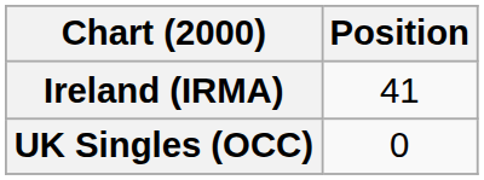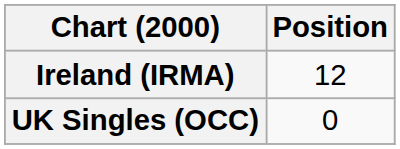 <table class="wikitable plainrowheaders" style="text-align:center">
 <tr>
 <th>Chart (2000)</th>
 <th>Position</th>
 </tr>
 <tr>
 <th scope="row">Ireland (IRMA)</th>
-<td>41</td>
+<td>12</td>
 </tr>
 <tr>
 <th scope="row">UK Singles (OCC)</th>
 <td>0</td>
 </tr>
 </table>
